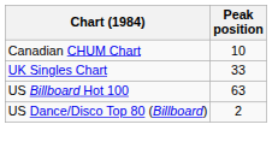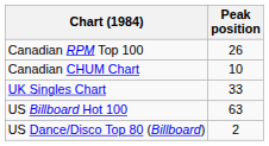 <table class="wikitable">
 <tr>
 <th>Chart (1984)</th>
 <th>Peak<br> position</th>
+</tr>
+<tr>
+<td>Canadian <a href='#'><em>RPM</em></a> Top 100</td>
+<td style=text-align:center;>26</td>
 </tr>
 <tr>
 <td>Canadian <a href='#'>CHUM Chart</a></td>
 <td style=text-align:center;>10</td>
 </tr>
 <tr>
 <td><a href='#'>UK Singles Chart</a></td>
 <td style=text-align:center;>33</td>
 </tr>
 <tr>
 <td>US <a href='#'><em>Billboard</em> Hot 100</a></td>
 <td style=text-align:center;>63</td>
 </tr>
 <tr>
 <td>US <a href='#'>Dance/Disco Top 80</a> (<em><a href='#'>Billboard</a></em>)</td>
 <td style=text-align:center;>2</td>
 </tr>
 </table>
